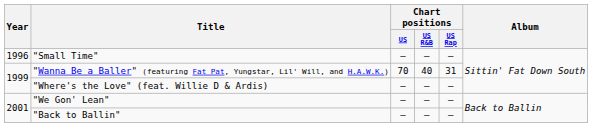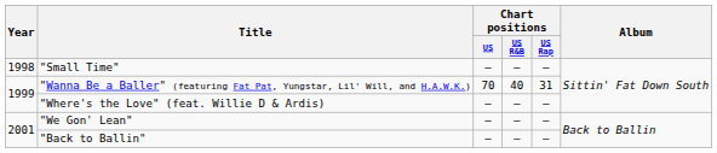 <table class="wikitable">
 <tr>
 <th rowspan="2">Year</th>
 <th rowspan="2">Title</th>
 <th colspan="3">Chart positions</th>
 <th rowspan="2">Album</th>
 </tr>
 <tr>
 <th style="width:3em;font-size:75%"><a href='#'>US</a></th>
 <th style="width:3em;font-size:75%"><a href='#'>US R&B</a></th>
 <th style="width:3em;font-size:75%"><a href='#'>US Rap</a></th>
 </tr>
 <tr>
-<td>1996</td>
+<td>1998</td>
 <td>"Small Time"</td>
 <td align=center>–</td>
 <td align=center>–</td>
 <td align=center>–</td>
 <td rowspan="3"><em>Sittin' Fat Down South</em></td>
 </tr>
 <tr>
 <td rowspan="2">1999</td>
 <td>"<a href='#'>Wanna Be a Baller</a>" <small>(featuring <a href='#'>Fat Pat</a>, Yungstar, Lil' Will, and <a href='#'>H.A.W.K.</a>)</small></td>
 <td align=center>70</td>
 <td align=center>40</td>
 <td align=center>31</td>
 </tr>
 <tr>
 <td>"Where's the Love" (feat. Willie D & Ardis)</td>
 <td align=center>–</td>
 <td align=center>–</td>
 <td align=center>–</td>
 </tr>
 <tr>
 <td rowspan="2">2001</td>
 <td>"We Gon' Lean"</td>
 <td align=center>—</td>
 <td align=center>—</td>
 <td align=center>—</td>
 <td rowspan="2"><em>Back to Ballin</em></td>
 </tr>
 <tr>
 <td>"Back to Ballin"</td>
 <td align=center>–</td>
 <td align=center>–</td>
 <td align=center>–</td>
 </tr>
 </table>
